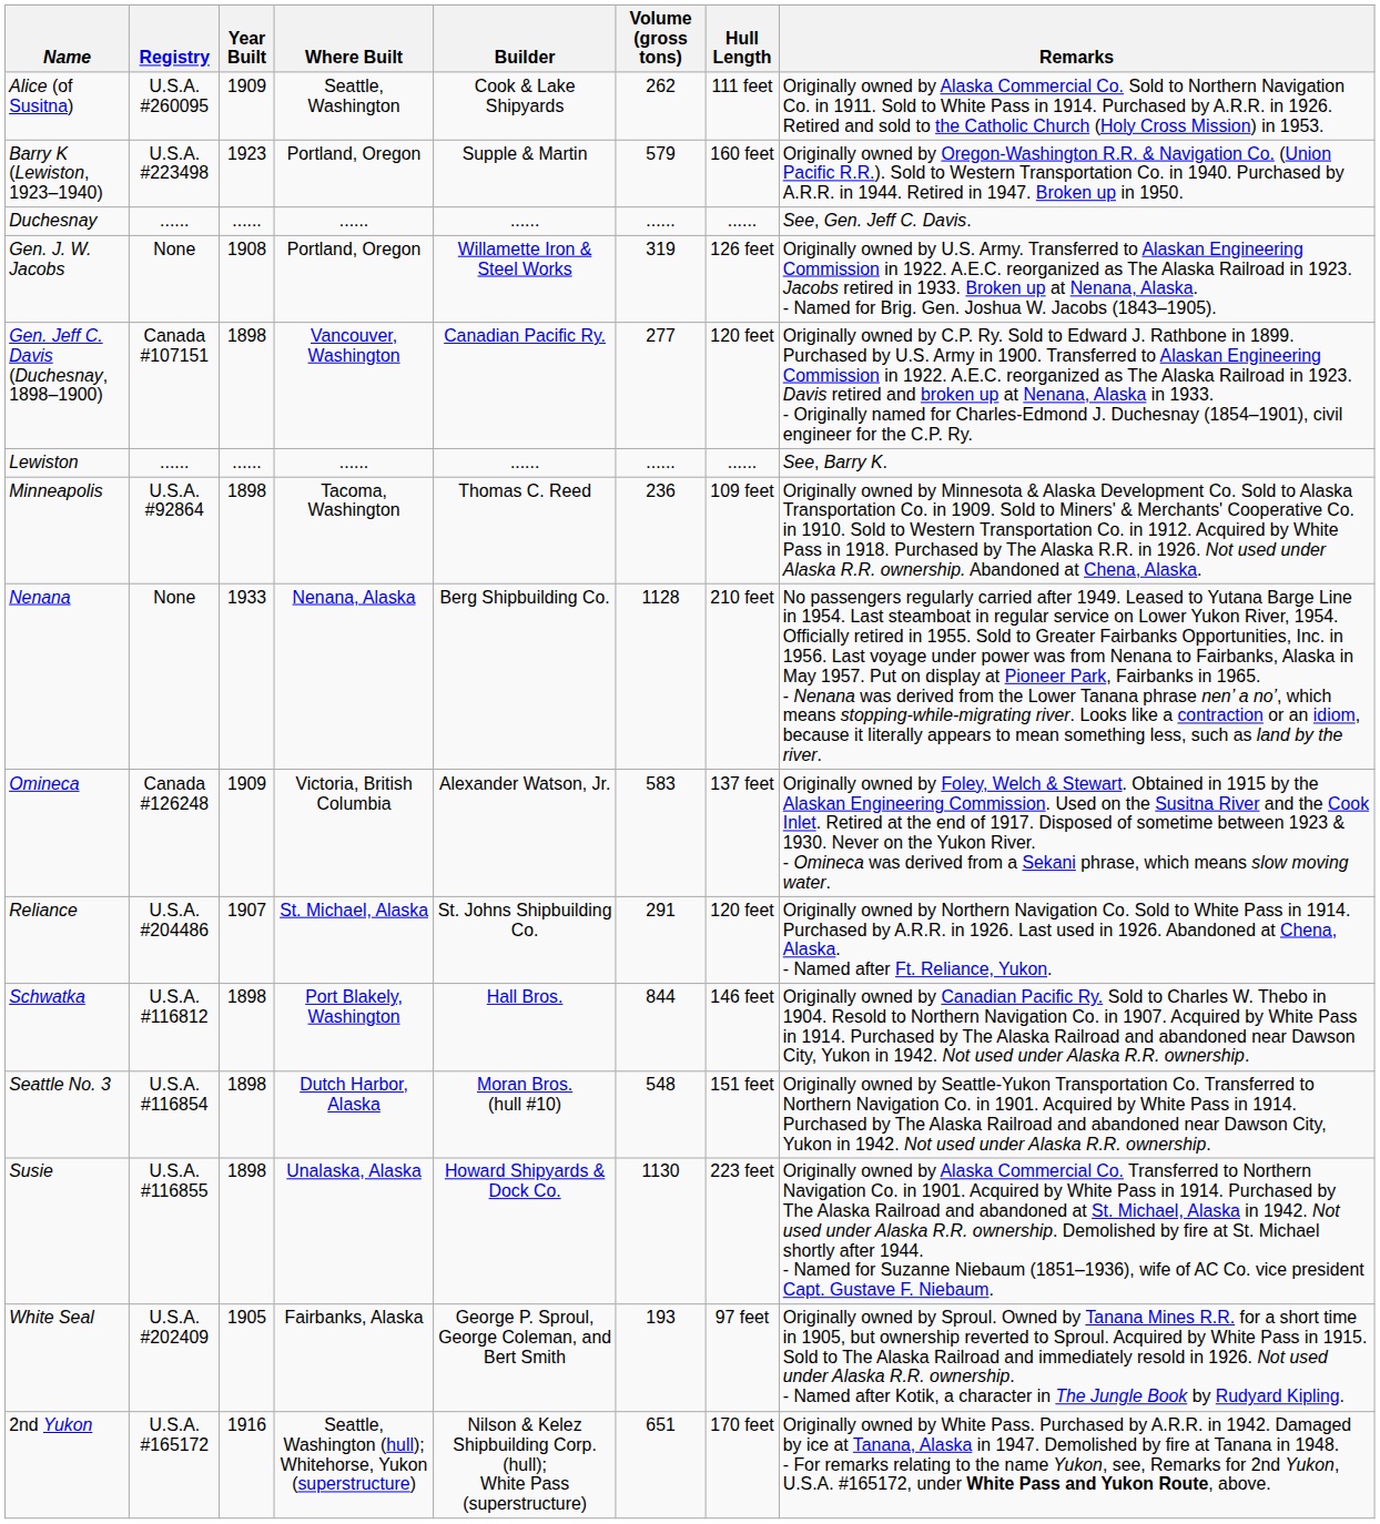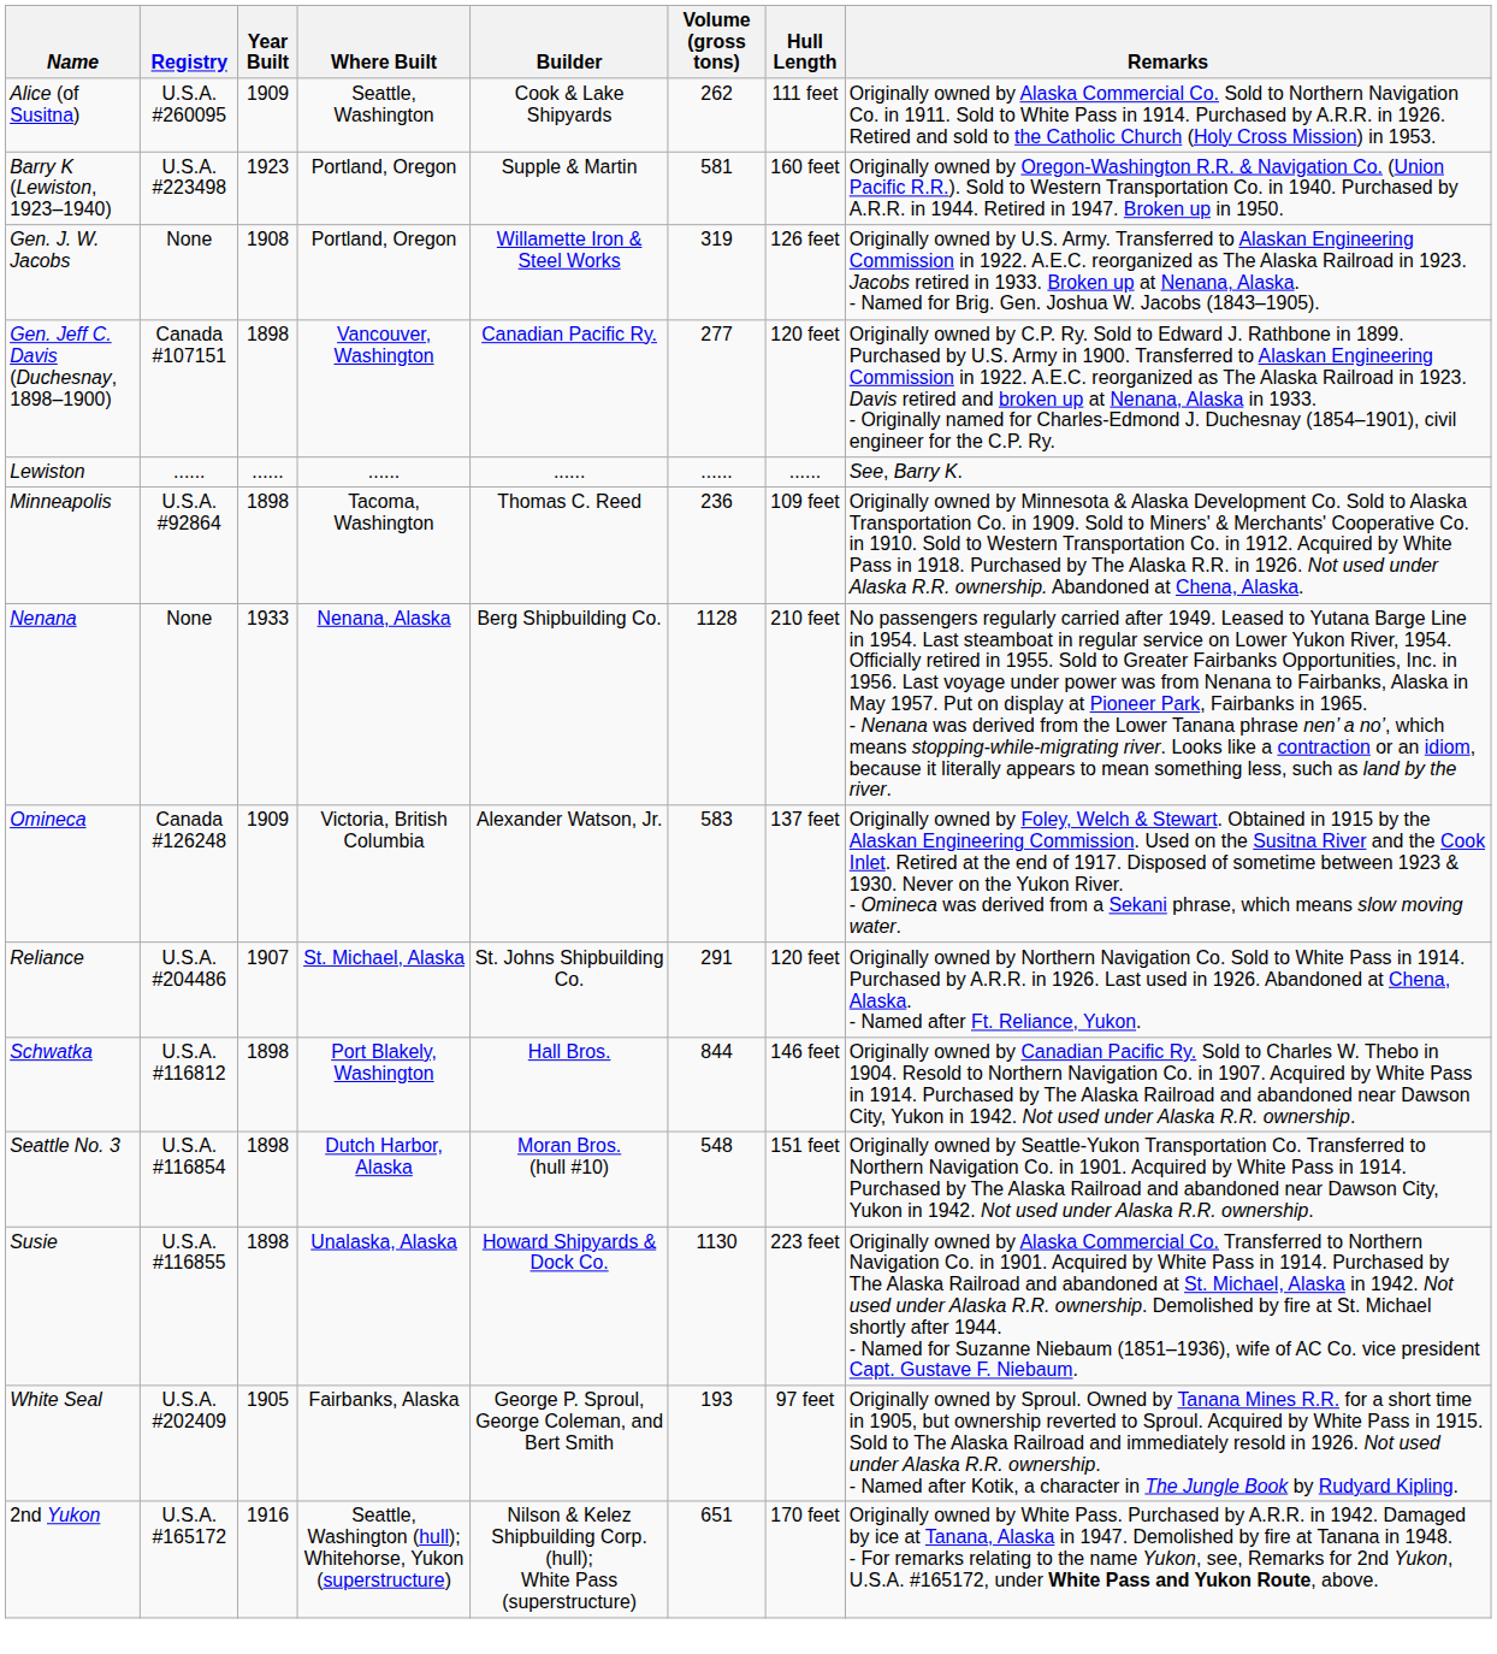 <table class="wikitable">
 <tr style="vertical-align:bottom">
 <th><em>Name</em></th>
 <th><a href='#'>Registry</a></th>
 <th>Year Built</th>
 <th>Where Built</th>
 <th>Builder</th>
 <th>Volume (gross tons)</th>
 <th>Hull Length</th>
 <th>Remarks<br></th>
 </tr>
 <tr style="vertical-align:top; text-align:center">
 <td style="text-align:left"><em>Alice</em> (of <a href='#'>Susitna</a>)</td>
 <td>U.S.A. #260095</td>
 <td>1909</td>
 <td>Seattle, Washington</td>
 <td>Cook & Lake Shipyards</td>
 <td>262</td>
 <td>111 feet</td>
 <td style="text-align:left">Originally owned by <a href='#'>Alaska Commercial Co.</a>  Sold to Northern Navigation Co. in 1911. Sold to White Pass in 1914. Purchased by A.R.R. in 1926. Retired and sold to <a href='#'>the Catholic Church</a> (<a href='#'>Holy Cross Mission</a>) in 1953.<br></td>
 </tr>
 <tr style="vertical-align:top; text-align:center">
 <td style="text-align:left"><em>Barry K</em><br>(<em>Lewiston</em>, 1923–1940)</td>
 <td>U.S.A. #223498</td>
 <td>1923</td>
 <td>Portland, Oregon</td>
 <td>Supple & Martin</td>
-<td>579</td>
+<td>581</td>
 <td>160 feet</td>
 <td style="text-align:left">Originally owned by <a href='#'>Oregon-Washington R.R. & Navigation Co.</a> (<a href='#'>Union Pacific R.R.</a>). Sold to Western Transportation Co. in 1940.  Purchased by A.R.R. in 1944. Retired in 1947. <a href='#'>Broken up</a> in 1950.<br></td>
-</tr>
-<tr style="vertical-align:top; text-align:center">
-<td style="text-align:left"><em>Duchesnay</em></td>
-<td>......</td>
-<td>......</td>
-<td>......</td>
-<td>......</td>
-<td>......</td>
-<td>......</td>
-<td style="text-align:left"><em>See</em>, <em>Gen. Jeff C. Davis</em>.<br></td>
 </tr>
 <tr style="vertical-align:top; text-align:center">
 <td style="text-align:left"><em>Gen. J. W. Jacobs</em></td>
 <td>None</td>
 <td>1908</td>
 <td>Portland, Oregon</td>
 <td><a href='#'>Willamette Iron & Steel Works</a></td>
 <td>319</td>
 <td>126 feet</td>
 <td style="text-align:left">Originally owned by U.S. Army. Transferred to <a href='#'>Alaskan Engineering Commission</a> in 1922. A.E.C. reorganized as The Alaska Railroad in 1923. <em>Jacobs</em> retired in 1933. <a href='#'>Broken up</a> at <a href='#'>Nenana, Alaska</a>.<br>- Named for Brig. Gen. Joshua W. Jacobs (1843–1905).<br></td>
 </tr>
 <tr style="vertical-align:top; text-align:center">
 <td style="text-align:left"><a href='#'><em>Gen. Jeff C. Davis</em></a><br>(<em>Duchesnay</em>, 1898–1900)</td>
 <td>Canada #107151</td>
 <td>1898</td>
 <td><a href='#'>Vancouver, Washington</a></td>
 <td><a href='#'>Canadian Pacific Ry.</a></td>
 <td>277</td>
 <td>120 feet</td>
 <td style="text-align:left">Originally owned by C.P. Ry.  Sold to Edward J. Rathbone in 1899.  Purchased by U.S. Army in 1900. Transferred to <a href='#'>Alaskan Engineering Commission</a> in 1922. A.E.C. reorganized as The Alaska Railroad in 1923. <em>Davis</em> retired and <a href='#'>broken up</a> at <a href='#'>Nenana, Alaska</a> in 1933.<br>- Originally named for Charles-Edmond J. Duchesnay (1854–1901), civil engineer for the C.P. Ry.<br></td>
 </tr>
 <tr style="vertical-align:top; text-align:center">
 <td style="text-align:left"><em>Lewiston</em></td>
 <td>......</td>
 <td>......</td>
 <td>......</td>
 <td>......</td>
 <td>......</td>
 <td>......</td>
 <td style="text-align:left"><em>See</em>, <em>Barry K</em>.<br></td>
 </tr>
 <tr style="vertical-align:top; text-align:center">
 <td style="text-align:left"><em>Minneapolis</em></td>
 <td>U.S.A. #92864</td>
 <td>1898</td>
 <td>Tacoma, Washington</td>
 <td>Thomas C. Reed</td>
 <td>236</td>
 <td>109 feet</td>
 <td style="text-align:left">Originally owned by Minnesota & Alaska Development Co. Sold to Alaska Transportation Co. in 1909. Sold to Miners' & Merchants' Cooperative Co. in 1910.  Sold to Western Transportation Co. in 1912. Acquired by White Pass in 1918. Purchased by The Alaska R.R. in 1926. <em>Not used under Alaska R.R. ownership.</em> Abandoned at <a href='#'>Chena, Alaska</a>.<br></td>
 </tr>
 <tr style="vertical-align:top; text-align:center">
 <td style="text-align:left"><a href='#'><em>Nenana</em></a></td>
 <td>None</td>
 <td>1933</td>
 <td><a href='#'>Nenana, Alaska</a></td>
 <td>Berg Shipbuilding Co.</td>
 <td>1128</td>
 <td>210 feet</td>
 <td style="text-align:left">No passengers regularly carried after 1949. Leased to Yutana Barge Line in 1954. Last steamboat in regular service on Lower Yukon River, 1954. Officially retired in 1955. Sold to Greater Fairbanks Opportunities, Inc. in 1956. Last voyage under power was from Nenana to Fairbanks, Alaska in May 1957. Put on display at <a href='#'>Pioneer Park</a>, Fairbanks in 1965.<br>- <em>Nenana</em> was derived from the Lower Tanana phrase <em>nen’ a no’</em>, which means <em>stopping-while-migrating river</em>.  Looks like a <a href='#'>contraction</a> or an <a href='#'>idiom</a>, because it literally appears to mean something less, such as <em>land by the river</em>.<br></td>
 </tr>
 <tr style="vertical-align:top; text-align:center">
 <td style="text-align:left"><a href='#'><em>Omineca</em></a></td>
 <td>Canada #126248</td>
 <td>1909</td>
 <td>Victoria, British Columbia</td>
 <td>Alexander Watson, Jr.</td>
 <td>583</td>
 <td>137 feet</td>
 <td style="text-align:left">Originally owned by <a href='#'>Foley, Welch & Stewart</a>. Obtained in 1915 by the <a href='#'>Alaskan Engineering Commission</a>. Used on the <a href='#'>Susitna River</a> and the <a href='#'>Cook Inlet</a>.  Retired at the end of 1917.  Disposed of sometime between 1923 & 1930. Never on the Yukon River.<br>- <em>Omineca</em> was derived from a <a href='#'>Sekani</a> phrase, which means <em>slow moving water</em>.<br></td>
 </tr>
 <tr style="vertical-align:top; text-align:center">
 <td style="text-align:left"><em>Reliance</em></td>
 <td>U.S.A. #204486</td>
 <td>1907</td>
 <td><a href='#'>St. Michael, Alaska</a></td>
 <td>St. Johns Shipbuilding Co.</td>
 <td>291</td>
 <td>120 feet</td>
 <td style="text-align:left">Originally owned by Northern Navigation Co. Sold to White Pass in 1914. Purchased by A.R.R. in 1926. Last used in 1926. Abandoned at <a href='#'>Chena, Alaska</a>.<br>- Named after <a href='#'>Ft. Reliance, Yukon</a>.<br></td>
 </tr>
 <tr style="vertical-align:top; text-align:center">
 <td style="text-align:left"><a href='#'><em>Schwatka</em></a></td>
 <td>U.S.A. #116812</td>
 <td>1898</td>
 <td><a href='#'>Port Blakely, Washington</a></td>
 <td><a href='#'>Hall Bros.</a></td>
 <td>844</td>
 <td>146 feet</td>
 <td style="text-align:left">Originally owned by <a href='#'>Canadian Pacific Ry.</a> Sold to Charles W. Thebo in 1904. Resold to Northern Navigation Co. in 1907. Acquired by White Pass in 1914. Purchased by The Alaska Railroad and abandoned near Dawson City, Yukon in 1942.  <em>Not used under Alaska R.R. ownership</em>.<br></td>
 </tr>
 <tr style="vertical-align:top; text-align:center">
 <td style="text-align:left"><em>Seattle No. 3</em></td>
 <td>U.S.A. #116854</td>
 <td>1898</td>
 <td><a href='#'>Dutch Harbor, Alaska</a></td>
 <td><a href='#'>Moran Bros.</a><br>(hull #10)</td>
 <td>548</td>
 <td>151 feet</td>
 <td style="text-align:left">Originally owned by Seattle-Yukon Transportation Co. Transferred to Northern Navigation Co. in 1901. Acquired by White Pass in 1914. Purchased by The Alaska Railroad and abandoned near Dawson City, Yukon in 1942.  <em>Not used under Alaska R.R. ownership</em>.<br></td>
 </tr>
 <tr style="vertical-align:top; text-align:center">
 <td style="text-align:left"><em>Susie</em></td>
 <td>U.S.A. #116855</td>
 <td>1898</td>
 <td><a href='#'>Unalaska, Alaska</a></td>
 <td><a href='#'>Howard Shipyards & Dock Co.</a></td>
 <td>1130</td>
 <td>223 feet</td>
 <td style="text-align:left">Originally owned by <a href='#'>Alaska Commercial Co.</a> Transferred to Northern Navigation Co. in 1901. Acquired by White Pass in 1914. Purchased by The Alaska Railroad and abandoned at <a href='#'>St. Michael, Alaska</a> in 1942.  <em>Not used under Alaska R.R. ownership</em>.  Demolished by fire at St. Michael shortly after 1944.<br>- Named for Suzanne Niebaum (1851–1936), wife of AC Co. vice president <a href='#'>Capt. Gustave F. Niebaum</a>.<br></td>
 </tr>
 <tr style="vertical-align:top; text-align:center">
 <td style="text-align:left"><em>White Seal</em></td>
 <td>U.S.A. #202409</td>
 <td>1905</td>
 <td>Fairbanks, Alaska</td>
 <td>George P. Sproul, George Coleman, and Bert Smith</td>
 <td>193</td>
 <td>97 feet</td>
 <td style="text-align:left">Originally owned by Sproul. Owned by <a href='#'>Tanana Mines R.R.</a> for a short time in 1905, but ownership reverted to Sproul. Acquired by White Pass in 1915.  Sold to The Alaska Railroad and immediately resold in 1926.  <em>Not used under Alaska R.R. ownership</em>.<br>- Named after Kotik, a character in <em><a href='#'>The Jungle Book</a></em> by <a href='#'>Rudyard Kipling</a>.<br></td>
 </tr>
 <tr style="vertical-align:top; text-align:center">
 <td style="text-align:left">2nd <a href='#'><em>Yukon</em></a></td>
 <td>U.S.A. #165172</td>
 <td>1916</td>
 <td>Seattle, Washington (<a href='#'>hull</a>);<br>Whitehorse, Yukon (<a href='#'>superstructure</a>)</td>
 <td>Nilson & Kelez Shipbuilding Corp. (hull);<br>White Pass (superstructure)</td>
 <td>651</td>
 <td>170 feet</td>
 <td style="text-align:left">Originally owned by White Pass. Purchased by A.R.R. in 1942. Damaged by ice at <a href='#'>Tanana, Alaska</a> in 1947. Demolished by fire at Tanana in 1948.<br>- For remarks relating to the name <em>Yukon</em>, see, Remarks for 2nd <em>Yukon</em>, U.S.A. #165172, under <strong>White Pass and Yukon Route</strong>, above.</td>
 </tr>
 </table>
